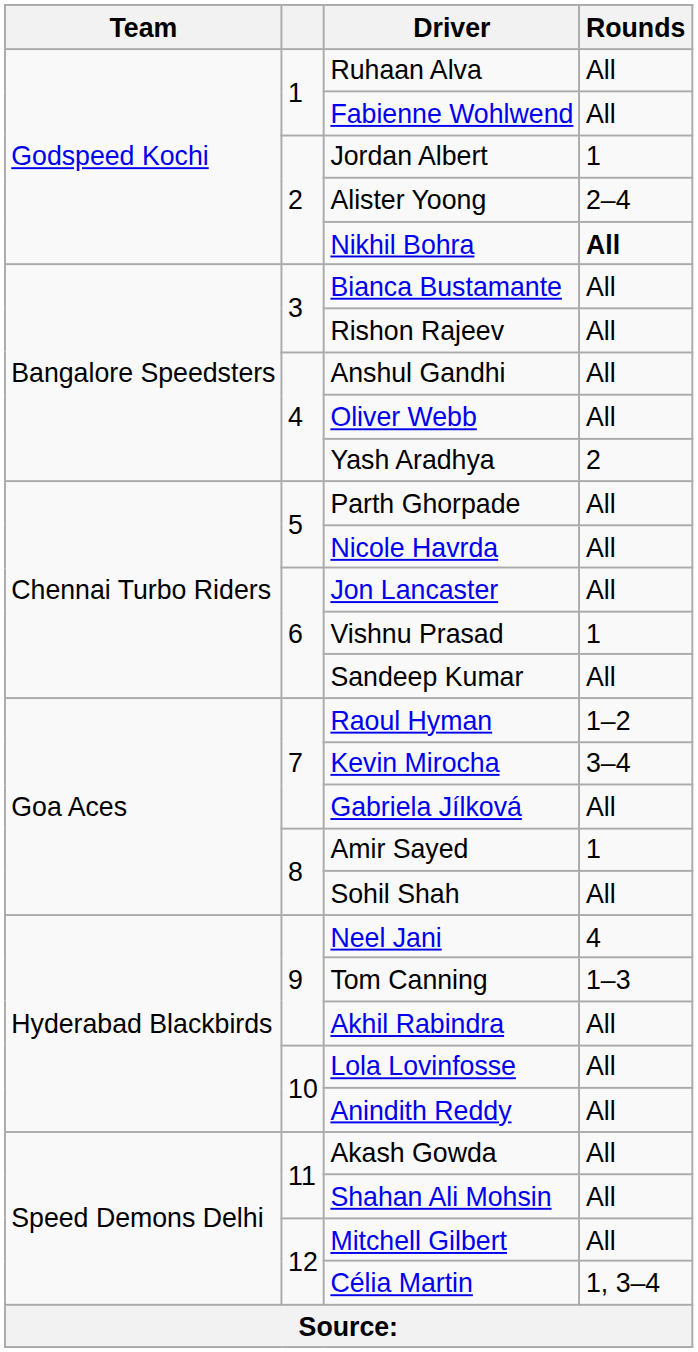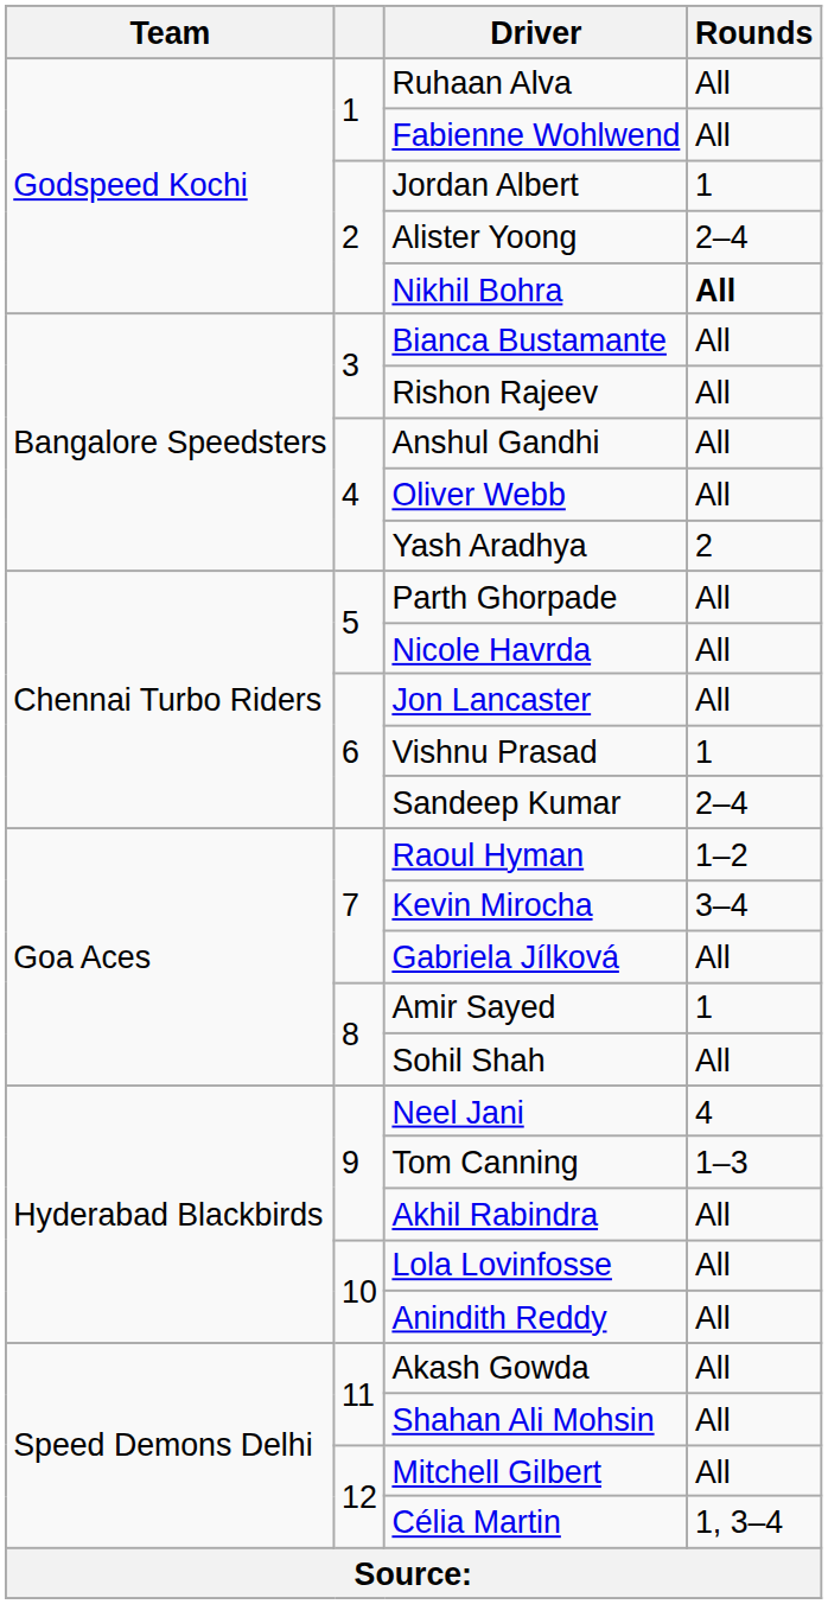 <table class="wikitable" style="font-size: 87%;">
 <tr>
 <th>Team</th>
 <th></th>
 <th>Driver</th>
 <th>Rounds</th>
 </tr>
 <tr>
 <td rowspan="5"><a href='#'>Godspeed Kochi</a></td>
 <td rowspan="2">1</td>
 <td> Ruhaan Alva</td>
 <td>All</td>
 </tr>
 <tr>
 <td nowrap=""> <a href='#'>Fabienne Wohlwend</a></td>
 <td>All</td>
 </tr>
 <tr>
 <td rowspan="3">2</td>
 <td> Jordan Albert</td>
 <td>1</td>
 </tr>
 <tr>
 <td> Alister Yoong</td>
 <td>2–4</td>
 </tr>
 <tr>
 <td> <a href='#'>Nikhil Bohra</a></td>
 <td><strong>All</strong></td>
 </tr>
 <tr>
 <td rowspan="5">Bangalore Speedsters</td>
 <td rowspan="2">3</td>
 <td> <a href='#'>Bianca Bustamante</a></td>
 <td>All</td>
 </tr>
 <tr>
 <td> Rishon Rajeev</td>
 <td>All</td>
 </tr>
 <tr>
 <td rowspan="3">4</td>
 <td> Anshul Gandhi</td>
 <td>All</td>
 </tr>
 <tr>
 <td> <a href='#'>Oliver Webb</a></td>
 <td>All</td>
 </tr>
 <tr>
 <td> Yash Aradhya</td>
 <td>2</td>
 </tr>
 <tr>
 <td rowspan="5">Chennai Turbo Riders</td>
 <td rowspan="2">5</td>
 <td> Parth Ghorpade</td>
 <td>All</td>
 </tr>
 <tr>
 <td> <a href='#'>Nicole Havrda</a></td>
 <td>All</td>
 </tr>
 <tr>
 <td rowspan="3">6</td>
 <td> <a href='#'>Jon Lancaster</a></td>
 <td>All</td>
 </tr>
 <tr>
 <td> Vishnu Prasad</td>
 <td>1</td>
 </tr>
 <tr>
 <td> Sandeep Kumar</td>
-<td>All</td>
+<td>2–4</td>
 </tr>
 <tr>
 <td rowspan="5">Goa Aces</td>
 <td rowspan="3">7</td>
 <td> <a href='#'>Raoul Hyman</a></td>
 <td>1–2</td>
 </tr>
 <tr>
 <td> <a href='#'>Kevin Mirocha</a></td>
 <td>3–4</td>
 </tr>
 <tr>
 <td> <a href='#'>Gabriela Jílková</a></td>
 <td>All</td>
 </tr>
 <tr>
 <td rowspan="2">8</td>
 <td> Amir Sayed</td>
 <td>1</td>
 </tr>
 <tr>
 <td> Sohil Shah</td>
 <td>All</td>
 </tr>
 <tr>
 <td rowspan="5">Hyderabad Blackbirds</td>
 <td rowspan="3">9</td>
 <td> <a href='#'>Neel Jani</a></td>
 <td>4</td>
 </tr>
 <tr>
 <td> Tom Canning</td>
 <td>1–3</td>
 </tr>
 <tr>
 <td> <a href='#'>Akhil Rabindra</a></td>
 <td>All</td>
 </tr>
 <tr>
 <td rowspan="2">10</td>
 <td> <a href='#'>Lola Lovinfosse</a></td>
 <td>All</td>
 </tr>
 <tr>
 <td> <a href='#'>Anindith Reddy</a></td>
 <td>All</td>
 </tr>
 <tr>
 <td rowspan="4">Speed Demons Delhi</td>
 <td rowspan="2">11</td>
 <td> Akash Gowda</td>
 <td>All</td>
 </tr>
 <tr>
 <td> <a href='#'>Shahan Ali Mohsin</a></td>
 <td>All</td>
 </tr>
 <tr>
 <td rowspan="2">12</td>
 <td> <a href='#'>Mitchell Gilbert</a></td>
 <td>All</td>
 </tr>
 <tr>
 <td> <a href='#'>Célia Martin</a></td>
 <td>1, 3–4</td>
 </tr>
 <tr>
 <th colspan="4">Source:</th>
 </tr>
 </table>
